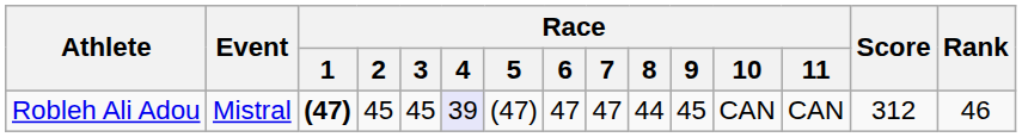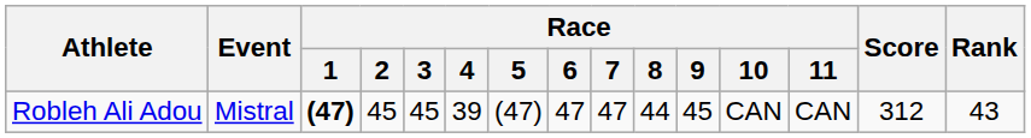 <table class="wikitable" style="font-size:90%">
 <tr>
 <th rowspan="2">Athlete</th>
 <th rowspan="2">Event</th>
 <th colspan="11">Race</th>
 <th rowspan="2">Score</th>
 <th rowspan="2">Rank</th>
 </tr>
 <tr>
 <th>1</th>
 <th>2</th>
 <th>3</th>
 <th>4</th>
 <th>5</th>
 <th>6</th>
 <th>7</th>
 <th>8</th>
 <th>9</th>
 <th>10</th>
 <th>11</th>
 </tr>
 <tr>
 <td><a href='#'>Robleh Ali Adou</a></td>
 <td><a href='#'>Mistral</a></td>
 <td><strong>(47)</strong></td>
 <td>45</td>
 <td>45</td>
-<td style="background: lavender;">39</td>
+<td>39</td>
 <td>(47)</td>
 <td>47</td>
 <td>47</td>
 <td>44</td>
 <td>45</td>
 <td>CAN</td>
 <td>CAN</td>
 <td align="center">312</td>
-<td align="center">46</td>
+<td align="center">43</td>
 </tr>
 </table>
